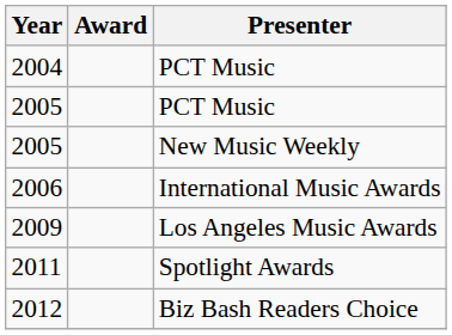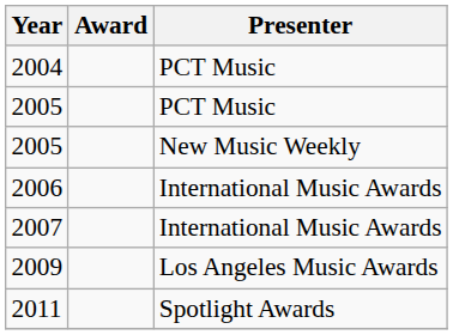 <table class="wikitable">
 <tr>
 <th>Year</th>
 <th>Award</th>
 <th>Presenter</th>
 </tr>
 <tr>
 <td>2004</td>
 <td></td>
 <td>PCT Music</td>
 </tr>
 <tr>
 <td>2005</td>
 <td></td>
 <td>PCT Music</td>
 </tr>
 <tr>
 <td>2005</td>
 <td></td>
 <td>New Music Weekly</td>
 </tr>
 <tr>
 <td>2006</td>
 <td></td>
 <td>International Music Awards</td>
 </tr>
 <tr>
+<td>2007</td>
+<td></td>
+<td>International Music Awards</td>
+</tr>
+<tr>
 <td>2009</td>
 <td></td>
 <td>Los Angeles Music Awards</td>
 </tr>
 <tr>
 <td>2011</td>
 <td></td>
 <td>Spotlight Awards</td>
 </tr>
 <tr>
-<td>2012</td>
-<td></td>
-<td>Biz Bash Readers Choice</td>
-</tr>
-<tr>
 </tr>
 </table>
